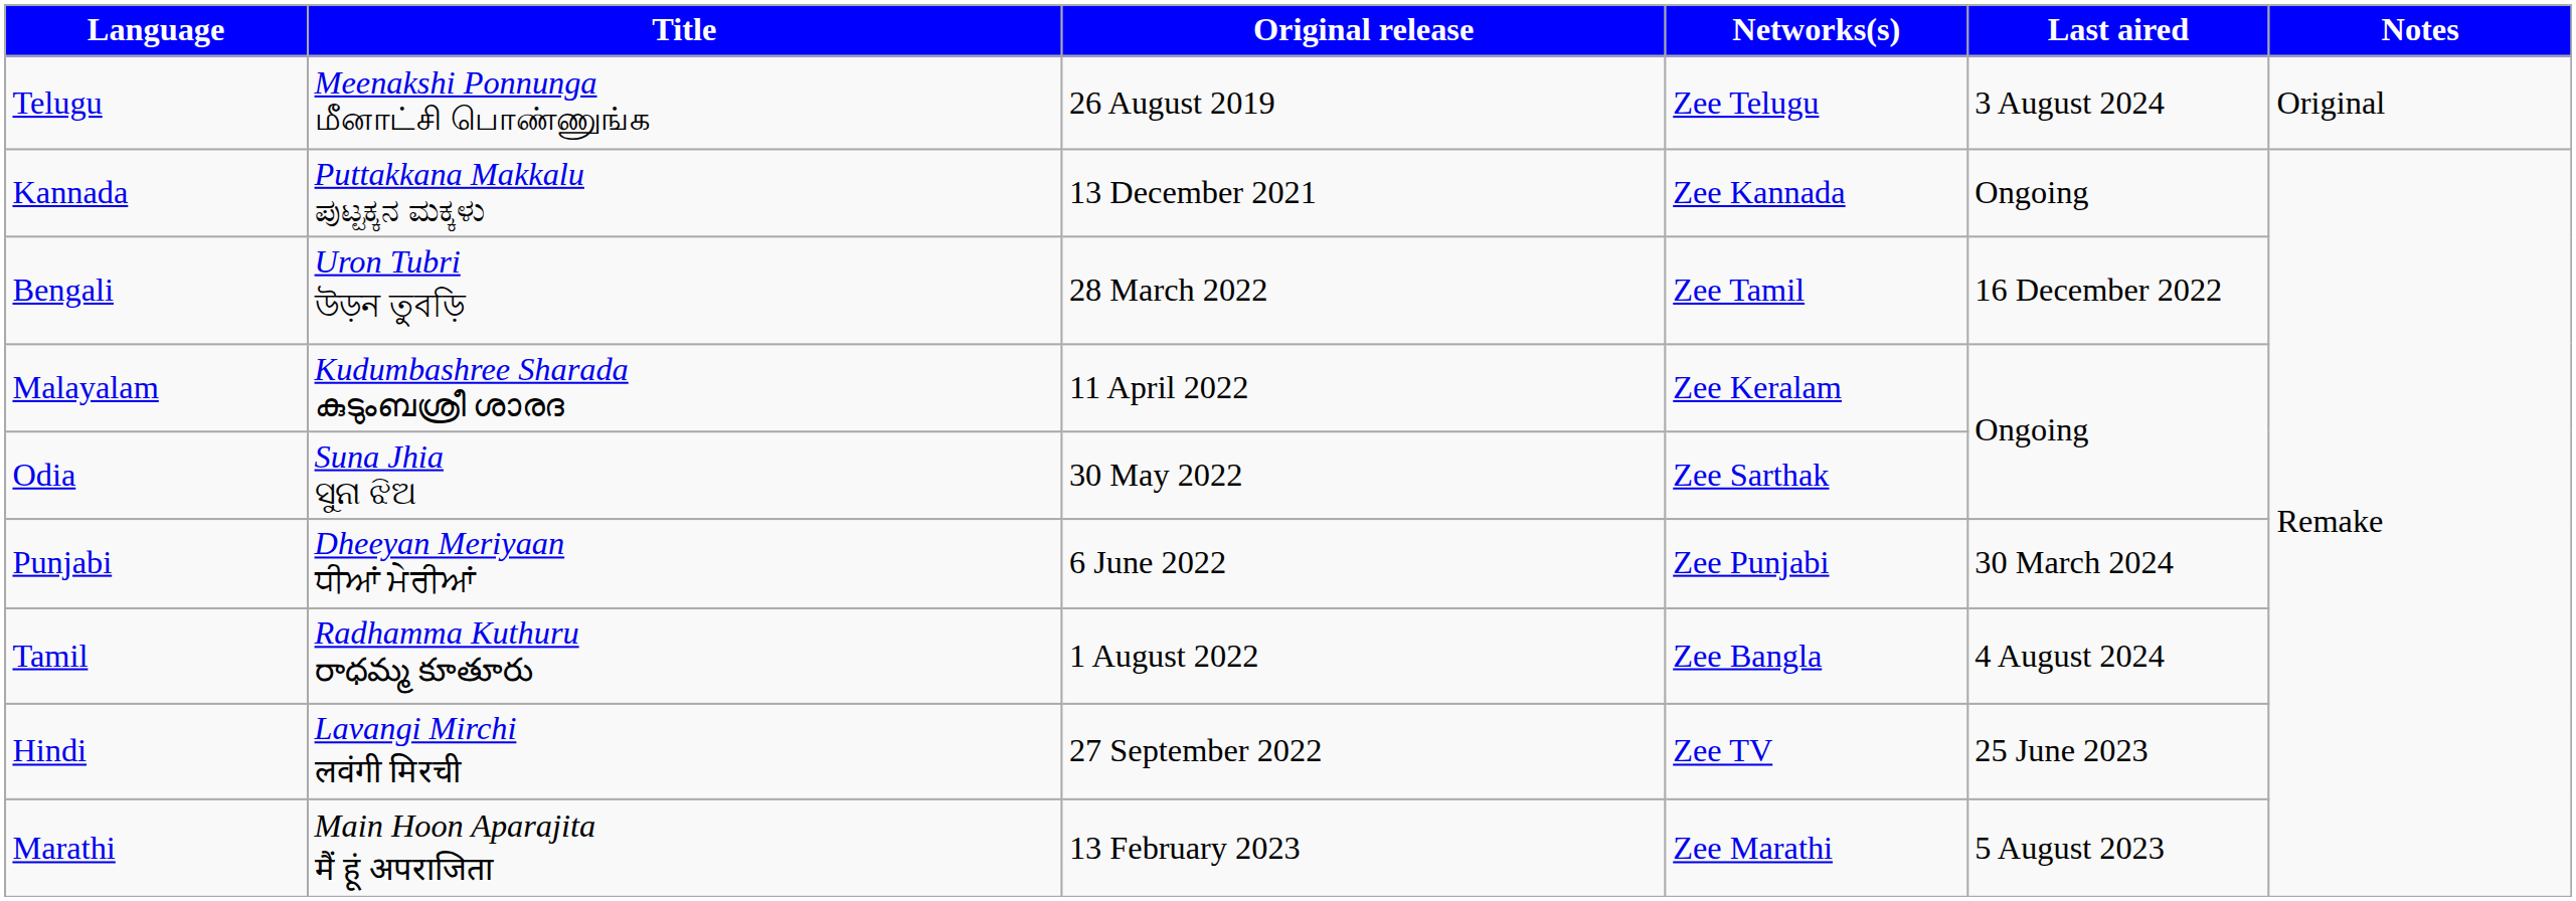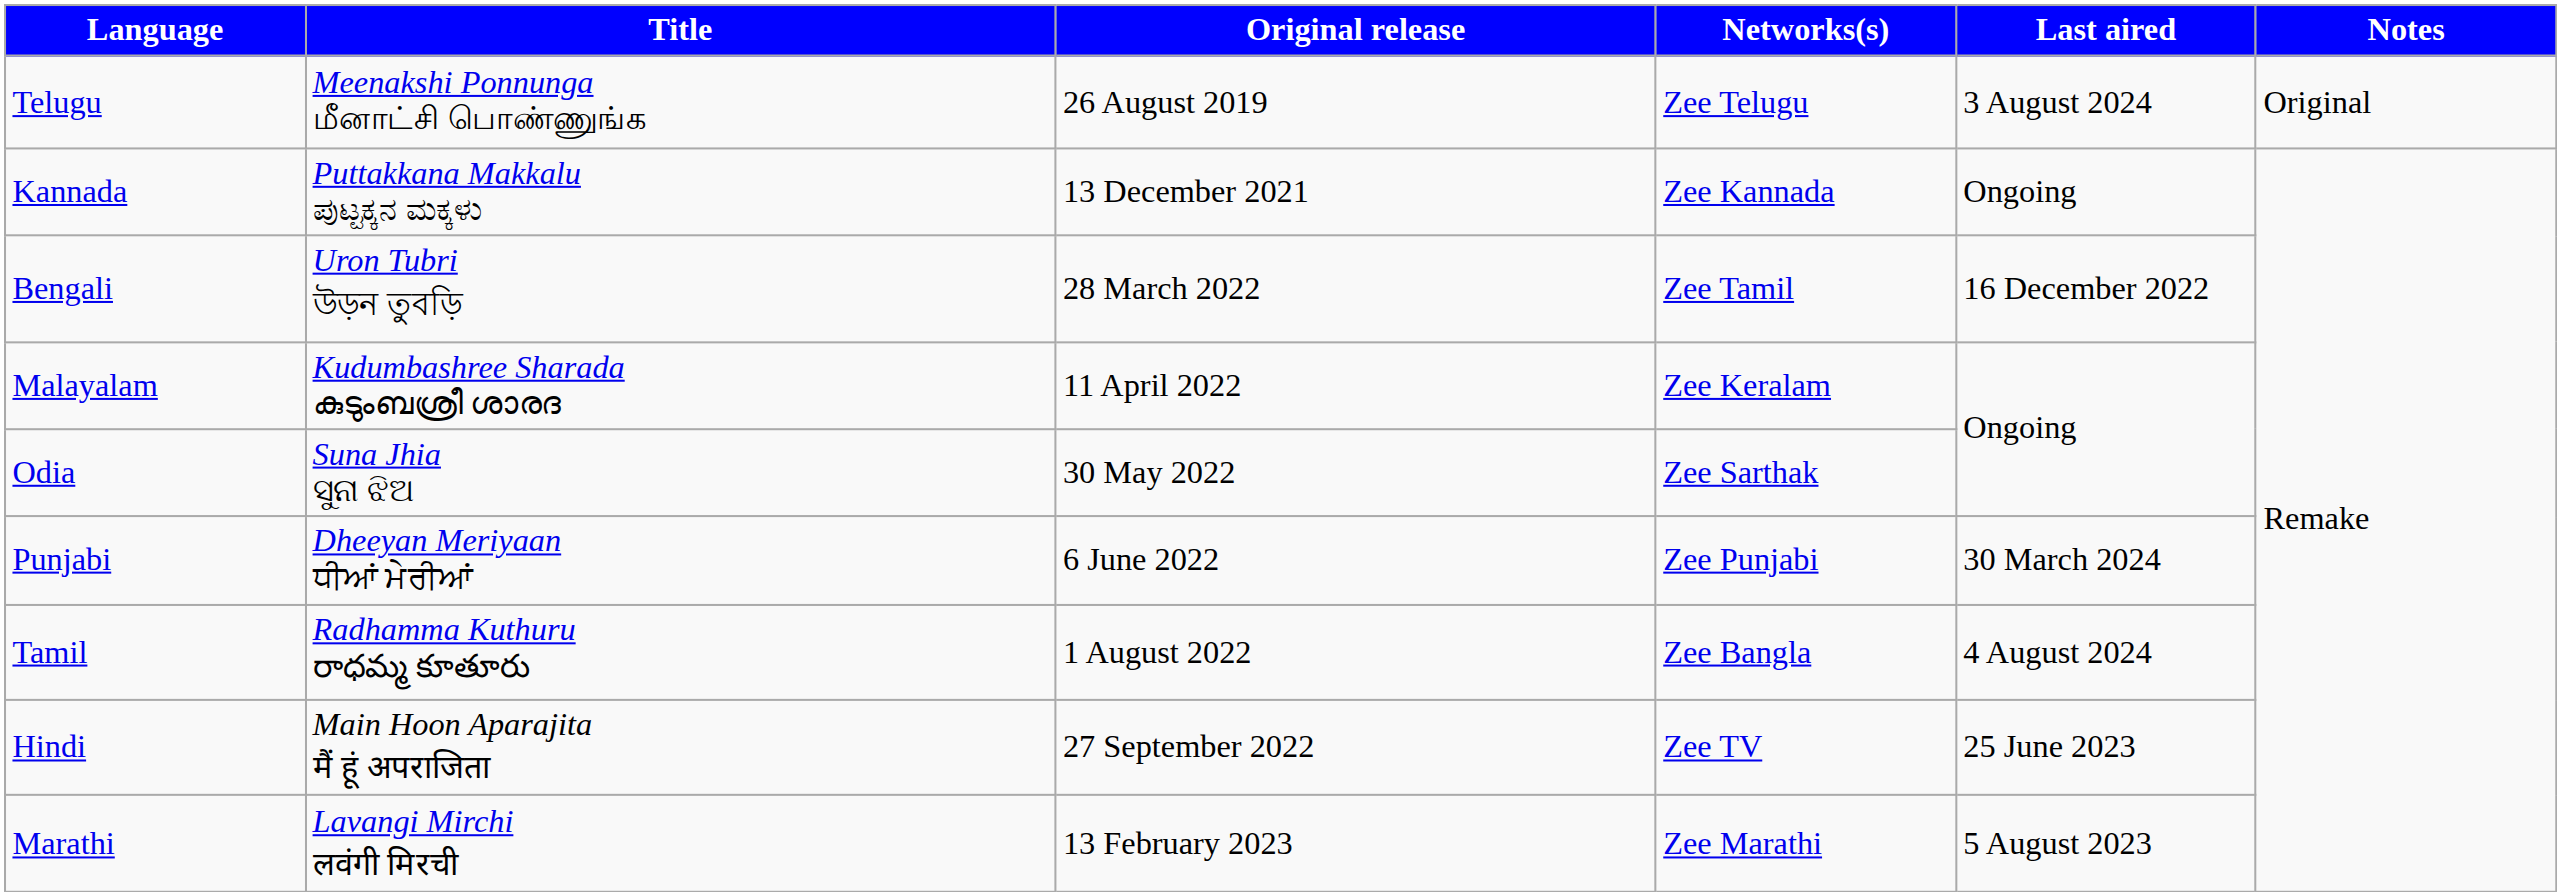 <table class="wikitable" style="width: 100%; margin-right: 0%;">
 <tr style="color:white">
 <th style="background:Blue; width:10%;">Language</th>
 <th style="background:Blue; width:25%;">Title</th>
 <th style="background:Blue; width:20%;">Original release</th>
 <th style="background:Blue; width:10%;">Networks(s)</th>
 <th style="background:Blue; width:10%;">Last aired</th>
 <th style="background:Blue; width:10%;">Notes</th>
 </tr>
 <tr>
 <td><a href='#'>Telugu</a></td>
 <td><em><a href='#'>Meenakshi Ponnunga</a></em> <br> மீனாட்சி பொண்ணுங்க</td>
 <td>26 August 2019</td>
 <td><a href='#'>Zee Telugu</a></td>
 <td>3 August 2024</td>
 <td>Original</td>
 </tr>
 <tr>
 <td><a href='#'>Kannada</a></td>
 <td><em><a href='#'>Puttakkana Makkalu</a></em> <br> ಪುಟ್ಟಕ್ಕನ ಮಕ್ಕಳು</td>
 <td>13 December 2021</td>
 <td><a href='#'>Zee Kannada</a></td>
 <td>Ongoing</td>
 <td rowspan="8">Remake</td>
 </tr>
 <tr>
 <td><a href='#'>Bengali</a></td>
 <td><em><a href='#'>Uron Tubri</a></em> <br> উড়ন তুবড়ি</td>
 <td>28 March 2022</td>
 <td><a href='#'>Zee Tamil</a></td>
 <td>16 December 2022</td>
 </tr>
 <tr>
 <td><a href='#'>Malayalam</a></td>
 <td><em><a href='#'>Kudumbashree Sharada</a></em> <br> കുടുംബശ്രീ ശാരദ</td>
 <td>11 April 2022</td>
 <td><a href='#'>Zee Keralam</a></td>
 <td rowspan="2">Ongoing</td>
 </tr>
 <tr>
 <td><a href='#'>Odia</a></td>
 <td><em><a href='#'>Suna Jhia</a></em> <br> ସୁନା ଝିଅ</td>
 <td>30 May 2022</td>
 <td><a href='#'>Zee Sarthak</a></td>
 </tr>
 <tr>
 <td><a href='#'>Punjabi</a></td>
 <td><em><a href='#'>Dheeyan Meriyaan</a></em> <br> ਧੀਆਂ ਮੇਰੀਆਂ</td>
 <td>6 June 2022</td>
 <td><a href='#'>Zee Punjabi</a></td>
 <td>30 March 2024</td>
 </tr>
 <tr>
 <td><a href='#'>Tamil</a></td>
 <td><em><a href='#'>Radhamma Kuthuru</a></em> <br> రాధమ్మ కూతూరు</td>
 <td>1 August 2022</td>
 <td><a href='#'>Zee Bangla</a></td>
 <td>4 August 2024</td>
 </tr>
 <tr>
 <td><a href='#'>Hindi</a></td>
-<td><em><a href='#'>Lavangi Mirchi</a></em> <br> लवंगी मिरची</td>
+<td><em>Main Hoon Aparajita</em> <br> मैं हूं अपराजिता</td>
 <td>27 September 2022</td>
 <td><a href='#'>Zee TV</a></td>
 <td>25 June 2023</td>
 </tr>
 <tr>
 <td><a href='#'>Marathi</a></td>
-<td><em>Main Hoon Aparajita</em> <br> मैं हूं अपराजिता</td>
+<td><em><a href='#'>Lavangi Mirchi</a></em> <br> लवंगी मिरची</td>
 <td>13 February 2023</td>
 <td><a href='#'>Zee Marathi</a></td>
 <td>5 August 2023</td>
 </tr>
 </table>
